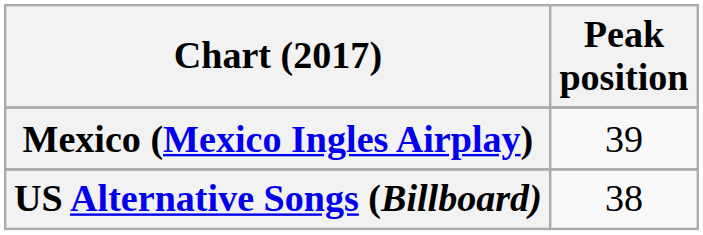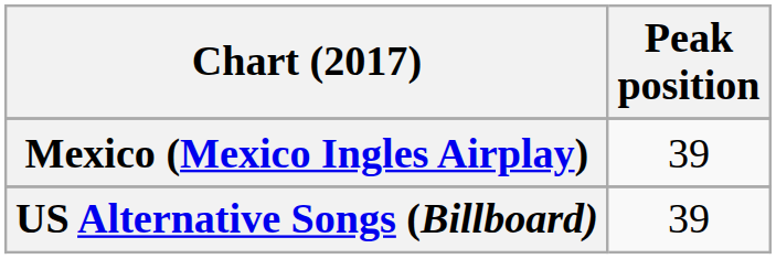 <table class="wikitable sortable plainrowheaders" style="text-align:center">
 <tr>
 <th scope="col">Chart (2017)</th>
 <th scope="col">Peak<br> position</th>
 </tr>
 <tr>
 </tr>
 <tr>
 </tr>
 <tr>
 <th scope="row">Mexico (<a href='#'>Mexico Ingles Airplay</a>)</th>
 <td>39</td>
 </tr>
 <tr>
 </tr>
 <tr>
 </tr>
 <tr>
 </tr>
 <tr>
 <th scope="row">US <a href='#'>Alternative Songs</a> (<em>Billboard)</em></th>
-<td>38</td>
+<td>39</td>
 </tr>
 </table>
